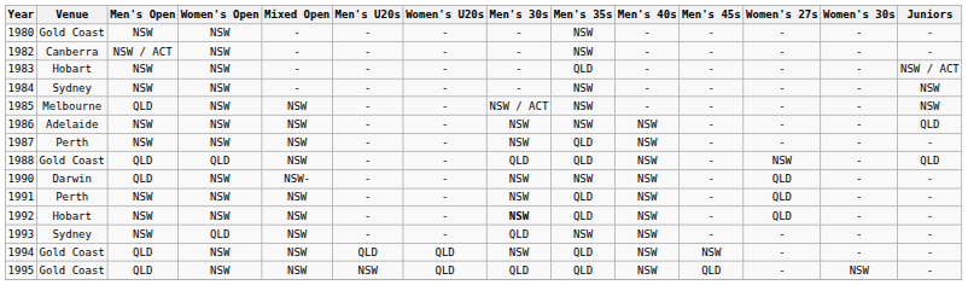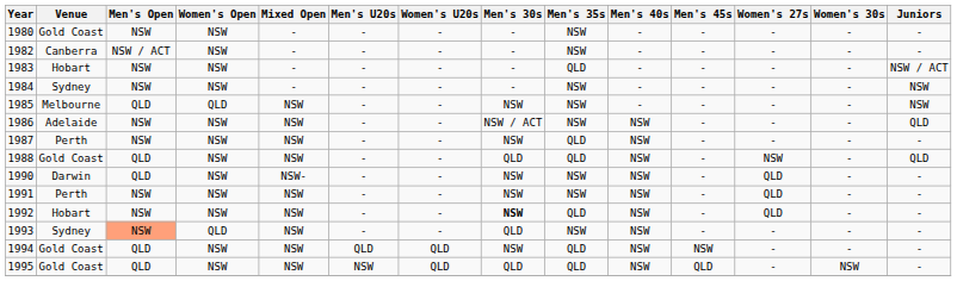 <table class="wikitable" style="text-align: center; font-size:90%">
 <tr>
 <th>Year</th>
 <th>Venue</th>
 <th>Men's Open</th>
 <th>Women's Open</th>
 <th>Mixed Open</th>
 <th>Men's U20s</th>
 <th>Women's U20s</th>
 <th>Men's 30s</th>
 <th>Men's 35s</th>
 <th>Men's 40s</th>
 <th>Men's 45s</th>
 <th>Women's 27s</th>
 <th>Women's 30s</th>
 <th>Juniors</th>
 </tr>
 <tr>
 <td>1980</td>
 <td>Gold Coast</td>
 <td>NSW</td>
 <td>NSW</td>
 <td>-</td>
 <td>-</td>
 <td>-</td>
 <td>-</td>
 <td>NSW</td>
 <td>-</td>
 <td>-</td>
 <td>-</td>
 <td>-</td>
 <td>-</td>
 </tr>
 <tr>
 <td>1982</td>
 <td>Canberra</td>
 <td>NSW / ACT</td>
 <td>NSW</td>
 <td>-</td>
 <td>-</td>
 <td>-</td>
 <td>-</td>
 <td>NSW</td>
 <td>-</td>
 <td>-</td>
 <td>-</td>
 <td>-</td>
 <td>-</td>
 </tr>
 <tr>
 <td>1983</td>
 <td>Hobart</td>
 <td>NSW</td>
 <td>NSW</td>
 <td>-</td>
 <td>-</td>
 <td>-</td>
 <td>-</td>
 <td>QLD</td>
 <td>-</td>
 <td>-</td>
 <td>-</td>
 <td>-</td>
 <td>NSW / ACT</td>
 </tr>
 <tr>
 <td>1984</td>
 <td>Sydney</td>
 <td>NSW</td>
 <td>NSW</td>
 <td>-</td>
 <td>-</td>
 <td>-</td>
 <td>-</td>
 <td>NSW</td>
 <td>-</td>
 <td>-</td>
 <td>-</td>
 <td>-</td>
 <td>NSW</td>
 </tr>
 <tr>
 <td>1985</td>
 <td>Melbourne</td>
 <td>QLD</td>
-<td>NSW</td>
+<td>QLD</td>
 <td>NSW</td>
 <td>-</td>
 <td>-</td>
-<td>NSW / ACT</td>
+<td>NSW</td>
 <td>NSW</td>
 <td>-</td>
 <td>-</td>
 <td>-</td>
 <td>-</td>
 <td>NSW</td>
 </tr>
 <tr>
 <td>1986</td>
 <td>Adelaide</td>
 <td>NSW</td>
 <td>NSW</td>
 <td>NSW</td>
 <td>-</td>
 <td>-</td>
-<td>NSW</td>
+<td>NSW / ACT</td>
 <td>NSW</td>
 <td>NSW</td>
 <td>-</td>
 <td>-</td>
 <td>-</td>
 <td>QLD</td>
 </tr>
 <tr>
 <td>1987</td>
 <td>Perth</td>
 <td>NSW</td>
 <td>NSW</td>
 <td>NSW</td>
 <td>-</td>
 <td>-</td>
 <td>NSW</td>
 <td>QLD</td>
 <td>NSW</td>
 <td>-</td>
 <td>-</td>
 <td>-</td>
 <td>-</td>
 </tr>
 <tr>
 <td>1988</td>
 <td>Gold Coast</td>
 <td>QLD</td>
-<td>QLD</td>
+<td>NSW</td>
 <td>NSW</td>
 <td>-</td>
 <td>-</td>
 <td>QLD</td>
 <td>QLD</td>
 <td>NSW</td>
 <td>-</td>
 <td>NSW</td>
 <td>-</td>
 <td>QLD</td>
 </tr>
 <tr>
 <td>1990</td>
 <td>Darwin</td>
 <td>QLD</td>
 <td>NSW</td>
 <td>NSW-</td>
 <td>-</td>
 <td>-</td>
 <td>NSW</td>
 <td>NSW</td>
 <td>NSW</td>
 <td>-</td>
 <td>QLD</td>
 <td>-</td>
 <td>-</td>
 </tr>
 <tr>
 <td>1991</td>
 <td>Perth</td>
 <td>NSW</td>
 <td>NSW</td>
 <td>NSW</td>
 <td>-</td>
 <td>-</td>
 <td>NSW</td>
-<td>QLD</td>
+<td>NSW</td>
 <td>NSW</td>
 <td>-</td>
 <td>QLD</td>
 <td>-</td>
 <td>-</td>
 </tr>
 <tr>
 <td>1992</td>
 <td>Hobart</td>
 <td>NSW</td>
 <td>NSW</td>
 <td>NSW</td>
 <td>-</td>
 <td>-</td>
 <td><strong>NSW</strong></td>
 <td>QLD</td>
 <td>NSW</td>
 <td>-</td>
 <td>QLD</td>
 <td>-</td>
 <td>-</td>
 </tr>
 <tr>
 <td>1993</td>
 <td>Sydney</td>
-<td>NSW</td>
+<td style="background: lightsalmon;">NSW</td>
 <td>QLD</td>
 <td>NSW</td>
 <td>-</td>
 <td>-</td>
 <td>QLD</td>
 <td>NSW</td>
 <td>NSW</td>
 <td>-</td>
 <td>-</td>
 <td>-</td>
 <td>-</td>
 </tr>
 <tr>
 <td>1994</td>
 <td>Gold Coast</td>
 <td>QLD</td>
 <td>NSW</td>
 <td>NSW</td>
 <td>QLD</td>
 <td>QLD</td>
 <td>NSW</td>
 <td>QLD</td>
 <td>NSW</td>
 <td>NSW</td>
 <td>-</td>
 <td>-</td>
 <td>-</td>
 </tr>
 <tr>
 <td>1995</td>
 <td>Gold Coast</td>
 <td>QLD</td>
 <td>NSW</td>
 <td>NSW</td>
 <td>NSW</td>
 <td>QLD</td>
 <td>QLD</td>
 <td>QLD</td>
 <td>NSW</td>
 <td>QLD</td>
 <td>-</td>
 <td>NSW</td>
 <td>-</td>
 </tr>
 <tr>
 </tr>
 </table>
